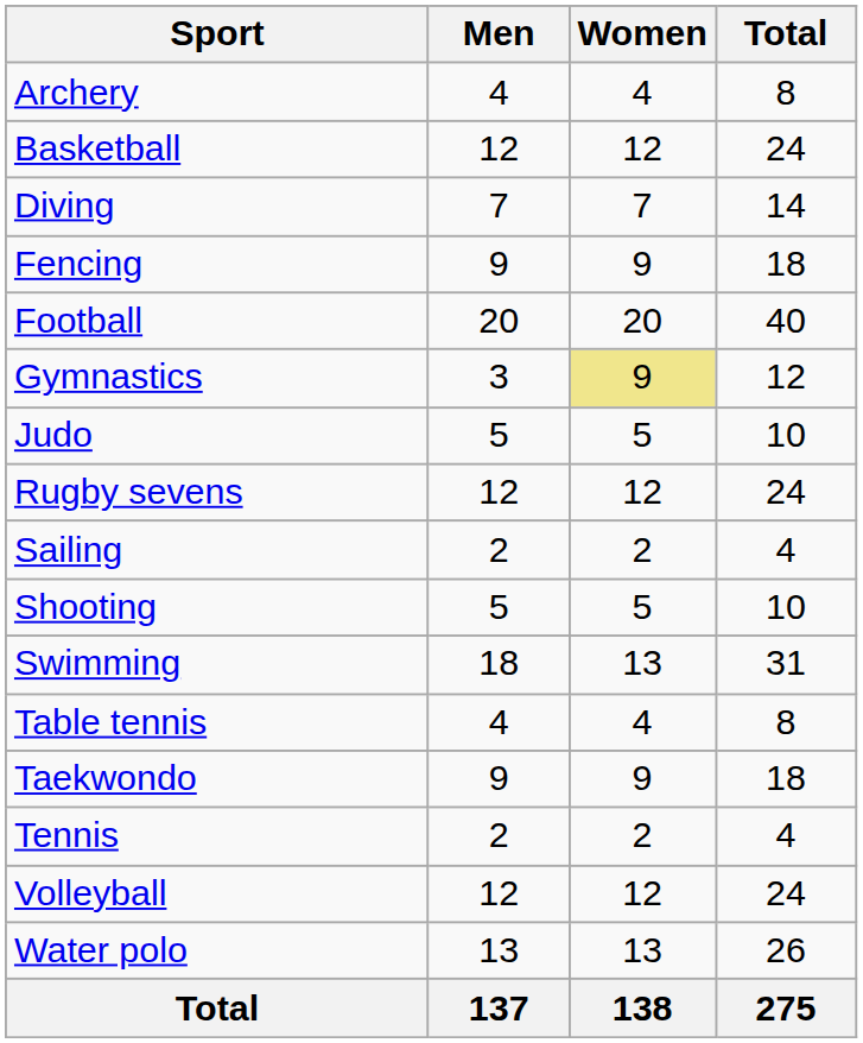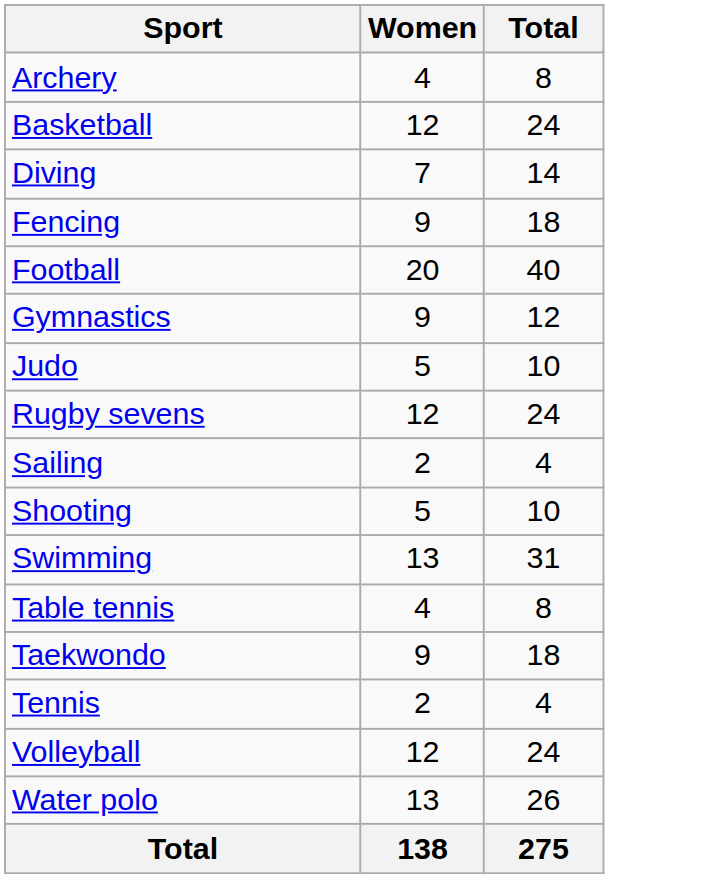 <table class="wikitable sortable" style="text-align:center;">
 <tr>
 <th width=180>Sport</th>
-<th width=55>Men</th>
 <th width=55>Women</th>
 <th width=55>Total</th>
 </tr>
 <tr>
 <td align=left><a href='#'>Archery</a></td>
 <td>4</td>
-<td>4</td>
 <td>8</td>
 </tr>
 <tr>
 <td align=left><a href='#'>Basketball</a></td>
-<td>12</td>
 <td>12</td>
 <td>24</td>
 </tr>
 <tr>
 <td align=left><a href='#'>Diving</a></td>
 <td>7</td>
-<td>7</td>
 <td>14</td>
 </tr>
 <tr>
 <td align=left><a href='#'>Fencing</a></td>
-<td>9</td>
 <td>9</td>
 <td>18</td>
 </tr>
 <tr>
 <td align=left><a href='#'>Football</a></td>
 <td>20</td>
-<td>20</td>
 <td>40</td>
 </tr>
 <tr>
 <td align=left><a href='#'>Gymnastics</a></td>
-<td>3</td>
-<td style="background: khaki;">9</td>
+<td>9</td>
 <td>12</td>
 </tr>
 <tr>
 <td align=left><a href='#'>Judo</a></td>
-<td>5</td>
 <td>5</td>
 <td>10</td>
 </tr>
 <tr>
 <td align=left><a href='#'>Rugby sevens</a></td>
 <td>12</td>
-<td>12</td>
 <td>24</td>
 </tr>
 <tr>
 <td align=left><a href='#'>Sailing</a></td>
-<td>2</td>
 <td>2</td>
 <td>4</td>
 </tr>
 <tr>
 <td align=left><a href='#'>Shooting</a></td>
 <td>5</td>
-<td>5</td>
 <td>10</td>
 </tr>
 <tr>
 <td align=left><a href='#'>Swimming</a></td>
-<td>18</td>
 <td>13</td>
 <td>31</td>
 </tr>
 <tr>
 <td align=left><a href='#'>Table tennis</a></td>
 <td>4</td>
-<td>4</td>
 <td>8</td>
 </tr>
 <tr>
 <td align=left><a href='#'>Taekwondo</a></td>
-<td>9</td>
 <td>9</td>
 <td>18</td>
 </tr>
 <tr>
 <td align=left><a href='#'>Tennis</a></td>
 <td>2</td>
-<td>2</td>
 <td>4</td>
 </tr>
 <tr>
 <td align=left><a href='#'>Volleyball</a></td>
-<td>12</td>
 <td>12</td>
 <td>24</td>
 </tr>
 <tr>
 <td align=left><a href='#'>Water polo</a></td>
 <td>13</td>
-<td>13</td>
 <td>26</td>
 </tr>
 <tr>
 <th>Total</th>
-<th>137</th>
 <th>138</th>
 <th>275</th>
 </tr>
 </table>
